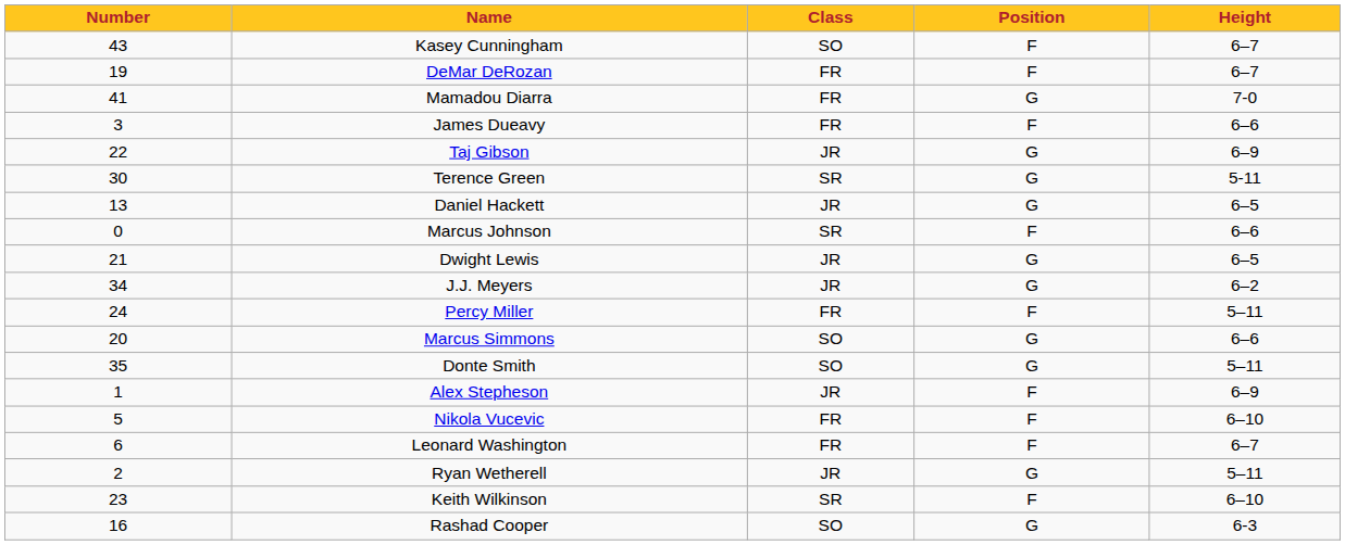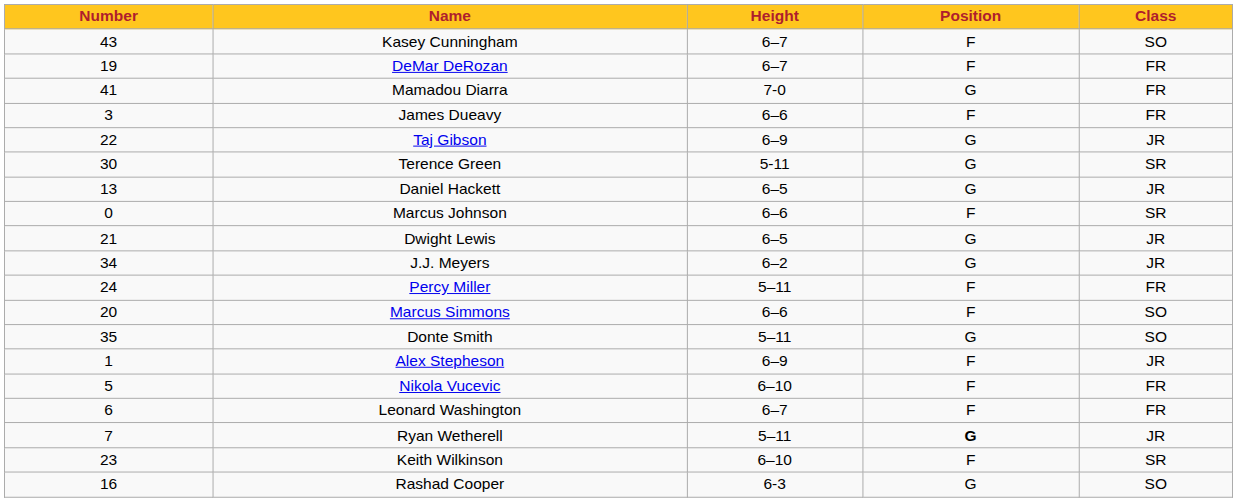 <table class="wikitable" style="width:80%;">
 <tr style="text-align:center; background:#ffc61e; color:#af1e2d;">
 <td><strong>Number</strong></td>
 <td><strong>Name</strong></td>
+<td><strong>Height</strong></td>
+<td><strong>Position</strong></td>
 <td><strong>Class</strong></td>
-<td><strong>Position</strong></td>
-<td><strong>Height</strong></td>
 </tr>
 <tr style="text-align:center;" bgcolor="">
 <td>43</td>
 <td>Kasey Cunningham</td>
+<td>6–7</td>
+<td>F</td>
 <td>SO</td>
-<td>F</td>
-<td>6–7</td>
 </tr>
 <tr style="text-align:center;" bgcolor="">
 <td>19</td>
 <td><a href='#'>DeMar DeRozan</a></td>
+<td>6–7</td>
+<td>F</td>
 <td>FR</td>
-<td>F</td>
-<td>6–7</td>
 </tr>
 <tr style="text-align:center;" bgcolor="">
 <td>41</td>
 <td>Mamadou Diarra</td>
+<td>7-0</td>
+<td>G</td>
 <td>FR</td>
-<td>G</td>
-<td>7-0</td>
 </tr>
 <tr style="text-align:center;" bgcolor="">
 <td>3</td>
 <td>James Dueavy</td>
+<td>6–6</td>
+<td>F</td>
 <td>FR</td>
-<td>F</td>
-<td>6–6</td>
 </tr>
 <tr style="text-align:center;" bgcolor="">
 <td>22</td>
 <td><a href='#'>Taj Gibson</a></td>
+<td>6–9</td>
+<td>G</td>
 <td>JR</td>
-<td>G</td>
-<td>6–9</td>
 </tr>
 <tr style="text-align:center;" bgcolor="">
 <td>30</td>
 <td>Terence Green</td>
+<td>5-11</td>
+<td>G</td>
 <td>SR</td>
-<td>G</td>
-<td>5-11</td>
 </tr>
 <tr style="text-align:center;" bgcolor="">
 <td>13</td>
 <td>Daniel Hackett</td>
+<td>6–5</td>
+<td>G</td>
 <td>JR</td>
-<td>G</td>
-<td>6–5</td>
 </tr>
 <tr style="text-align:center;" bgcolor="">
 <td>0</td>
 <td>Marcus Johnson</td>
+<td>6–6</td>
+<td>F</td>
 <td>SR</td>
-<td>F</td>
-<td>6–6</td>
 </tr>
 <tr style="text-align:center;" bgcolor="">
 <td>21</td>
 <td>Dwight Lewis</td>
+<td>6–5</td>
+<td>G</td>
 <td>JR</td>
-<td>G</td>
-<td>6–5</td>
 </tr>
 <tr style="text-align:center;" bgcolor="">
 <td>34</td>
 <td>J.J. Meyers</td>
+<td>6–2</td>
+<td>G</td>
 <td>JR</td>
-<td>G</td>
-<td>6–2</td>
 </tr>
 <tr style="text-align:center;" bgcolor="">
 <td>24</td>
 <td><a href='#'>Percy Miller</a></td>
+<td>5–11</td>
+<td>F</td>
 <td>FR</td>
-<td>F</td>
-<td>5–11</td>
 </tr>
 <tr style="text-align:center;" bgcolor="">
 <td>20</td>
 <td><a href='#'>Marcus Simmons</a></td>
+<td>6–6</td>
+<td>F</td>
 <td>SO</td>
-<td>G</td>
-<td>6–6</td>
 </tr>
 <tr style="text-align:center;" bgcolor="">
 <td>35</td>
 <td>Donte Smith</td>
+<td>5–11</td>
+<td>G</td>
 <td>SO</td>
-<td>G</td>
-<td>5–11</td>
 </tr>
 <tr style="text-align:center;" bgcolor="">
 <td>1</td>
 <td><a href='#'>Alex Stepheson</a></td>
+<td>6–9</td>
+<td>F</td>
 <td>JR</td>
-<td>F</td>
-<td>6–9</td>
 </tr>
 <tr style="text-align:center;" bgcolor="">
 <td>5</td>
 <td><a href='#'>Nikola Vucevic</a></td>
+<td>6–10</td>
+<td>F</td>
 <td>FR</td>
-<td>F</td>
-<td>6–10</td>
 </tr>
 <tr style="text-align:center;" bgcolor="">
 <td>6</td>
 <td>Leonard Washington</td>
+<td>6–7</td>
+<td>F</td>
 <td>FR</td>
-<td>F</td>
-<td>6–7</td>
 </tr>
 <tr style="text-align:center;" bgcolor="">
-<td>2</td>
+<td>7</td>
 <td>Ryan Wetherell</td>
+<td>5–11</td>
+<td><strong>G</strong></td>
 <td>JR</td>
-<td>G</td>
-<td>5–11</td>
 </tr>
 <tr style="text-align:center;" bgcolor="">
 <td>23</td>
 <td>Keith Wilkinson</td>
+<td>6–10</td>
+<td>F</td>
 <td>SR</td>
-<td>F</td>
-<td>6–10</td>
 </tr>
 <tr style="text-align:center;" bgcolor="">
 <td>16</td>
 <td>Rashad Cooper</td>
+<td>6-3</td>
+<td>G</td>
 <td>SO</td>
-<td>G</td>
-<td>6-3</td>
 </tr>
 </table>
